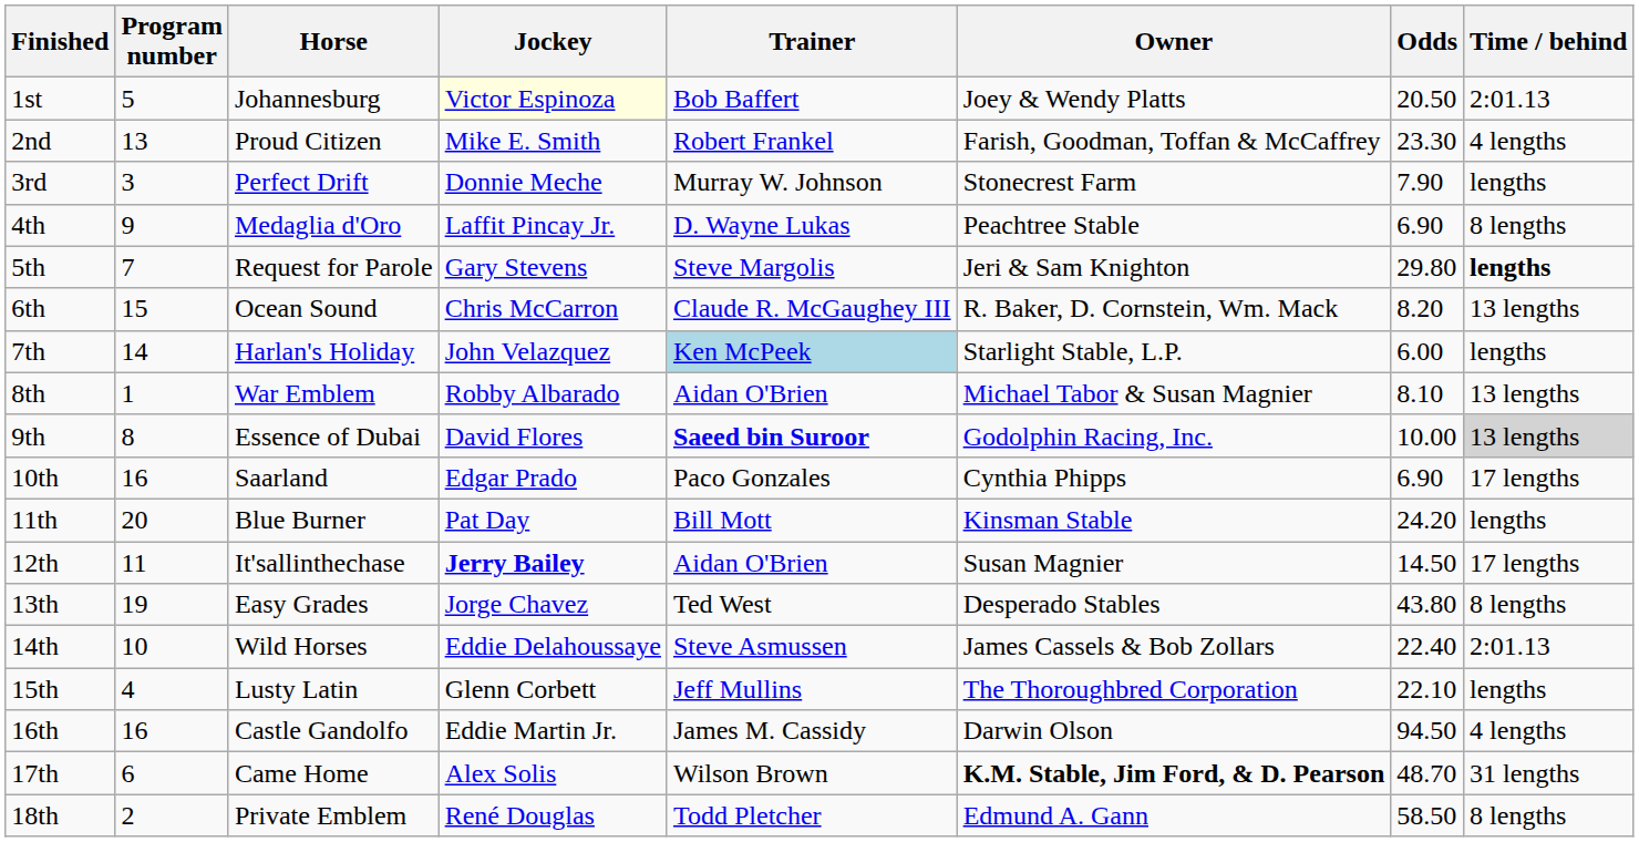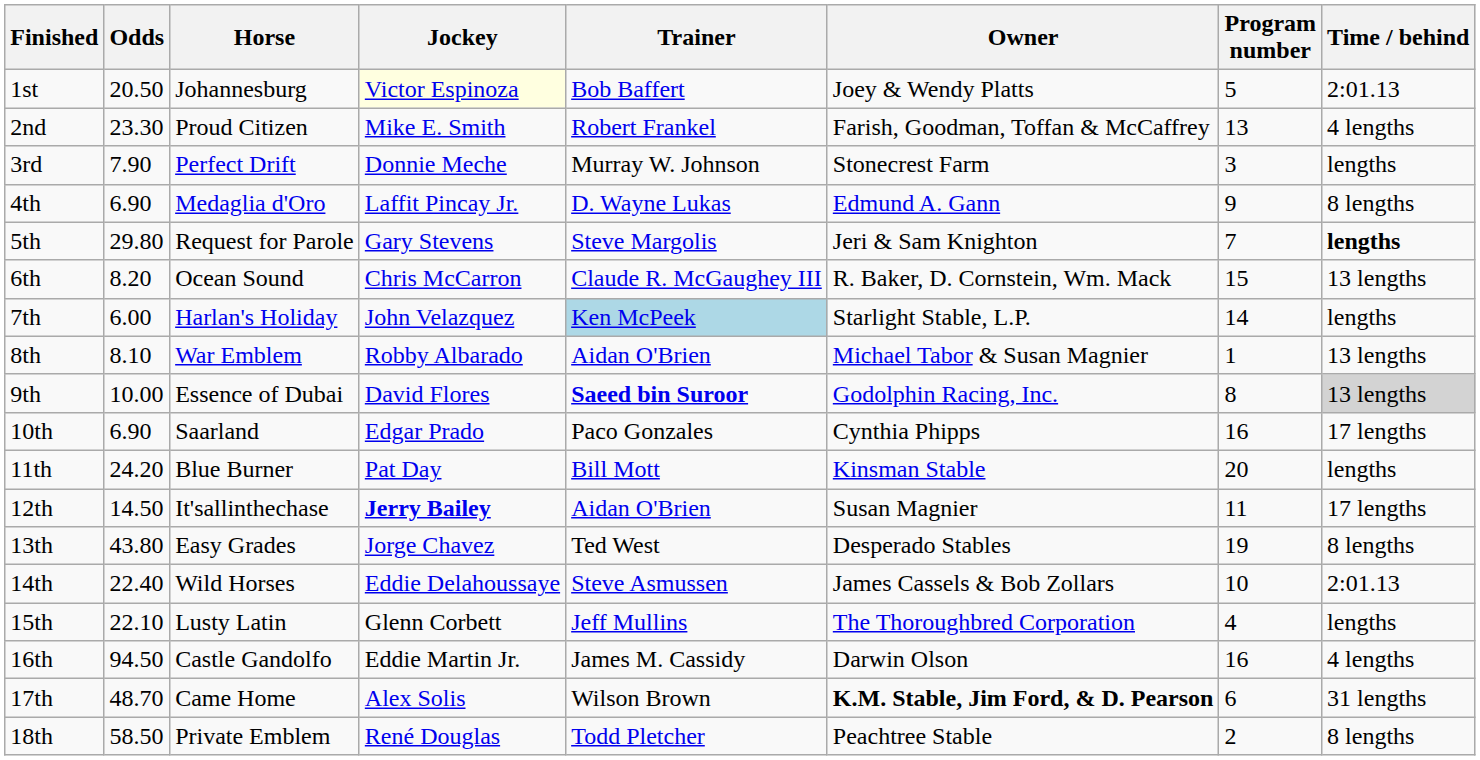 <table class="wikitable" border="1">
 <tr>
 <th>Finished</th>
-<th>Program<br>number</th>
+<th>Odds</th>
 <th>Horse</th>
 <th>Jockey</th>
 <th>Trainer</th>
 <th>Owner</th>
-<th>Odds</th>
+<th>Program<br>number</th>
 <th>Time / behind</th>
 </tr>
 <tr>
 <td>1st</td>
-<td>5</td>
+<td>20.50</td>
 <td>Johannesburg</td>
 <td style="background: lightyellow;"><a href='#'>Victor Espinoza</a></td>
 <td><a href='#'>Bob Baffert</a></td>
 <td>Joey & Wendy Platts</td>
-<td>20.50</td>
+<td>5</td>
 <td>2:01.13</td>
 </tr>
 <tr>
 <td>2nd</td>
-<td>13</td>
+<td>23.30</td>
 <td>Proud Citizen</td>
 <td><a href='#'>Mike E. Smith</a></td>
 <td><a href='#'>Robert Frankel</a></td>
 <td>Farish, Goodman, Toffan & McCaffrey</td>
-<td>23.30</td>
+<td>13</td>
 <td>4 lengths</td>
 </tr>
 <tr>
 <td>3rd</td>
-<td>3</td>
+<td>7.90</td>
 <td><a href='#'>Perfect Drift</a></td>
 <td><a href='#'>Donnie Meche</a></td>
 <td>Murray W. Johnson</td>
 <td>Stonecrest Farm</td>
-<td>7.90</td>
+<td>3</td>
 <td> lengths</td>
 </tr>
 <tr>
 <td>4th</td>
-<td>9</td>
+<td>6.90</td>
 <td><a href='#'>Medaglia d'Oro</a></td>
 <td><a href='#'>Laffit Pincay Jr.</a></td>
 <td><a href='#'>D. Wayne Lukas</a></td>
-<td>Peachtree Stable</td>
-<td>6.90</td>
+<td><a href='#'>Edmund A. Gann</a></td>
+<td>9</td>
 <td>8 lengths</td>
 </tr>
 <tr>
 <td>5th</td>
-<td>7</td>
+<td>29.80</td>
 <td>Request for Parole</td>
 <td><a href='#'>Gary Stevens</a></td>
 <td><a href='#'>Steve Margolis</a></td>
 <td>Jeri & Sam Knighton</td>
-<td>29.80</td>
+<td>7</td>
 <td><strong> lengths</strong></td>
 </tr>
 <tr>
 <td>6th</td>
-<td>15</td>
+<td>8.20</td>
 <td>Ocean Sound</td>
 <td><a href='#'>Chris McCarron</a></td>
 <td><a href='#'>Claude R. McGaughey III</a></td>
 <td>R. Baker, D. Cornstein, Wm. Mack</td>
-<td>8.20</td>
+<td>15</td>
 <td>13 lengths</td>
 </tr>
 <tr>
 <td>7th</td>
-<td>14</td>
+<td>6.00</td>
 <td><a href='#'>Harlan's Holiday</a></td>
 <td><a href='#'>John Velazquez</a></td>
 <td style="background: lightblue;"><a href='#'>Ken McPeek</a></td>
 <td>Starlight Stable, L.P.</td>
-<td>6.00</td>
+<td>14</td>
 <td> lengths</td>
 </tr>
 <tr>
 <td>8th</td>
-<td>1</td>
+<td>8.10</td>
 <td><a href='#'>War Emblem</a></td>
 <td><a href='#'>Robby Albarado</a></td>
 <td><a href='#'>Aidan O'Brien</a></td>
 <td><a href='#'>Michael Tabor</a> & Susan Magnier</td>
-<td>8.10</td>
+<td>1</td>
 <td>13 lengths</td>
 </tr>
 <tr>
 <td>9th</td>
-<td>8</td>
+<td>10.00</td>
 <td>Essence of Dubai</td>
 <td><a href='#'>David Flores</a></td>
 <td><strong><a href='#'>Saeed bin Suroor</a></strong></td>
 <td><a href='#'>Godolphin Racing, Inc.</a></td>
-<td>10.00</td>
+<td>8</td>
 <td style="background: lightgrey;">13 lengths</td>
 </tr>
 <tr>
 <td>10th</td>
-<td>16</td>
+<td>6.90</td>
 <td>Saarland</td>
 <td><a href='#'>Edgar Prado</a></td>
 <td>Paco Gonzales</td>
 <td>Cynthia Phipps</td>
-<td>6.90</td>
+<td>16</td>
 <td>17 lengths</td>
 </tr>
 <tr>
 <td>11th</td>
-<td>20</td>
+<td>24.20</td>
 <td>Blue Burner</td>
 <td><a href='#'>Pat Day</a></td>
 <td><a href='#'>Bill Mott</a></td>
 <td><a href='#'>Kinsman Stable</a></td>
-<td>24.20</td>
+<td>20</td>
 <td> lengths</td>
 </tr>
 <tr>
 <td>12th</td>
-<td>11</td>
+<td>14.50</td>
 <td>It'sallinthechase</td>
 <td><strong><a href='#'>Jerry Bailey</a></strong></td>
 <td><a href='#'>Aidan O'Brien</a></td>
 <td>Susan Magnier</td>
-<td>14.50</td>
+<td>11</td>
 <td>17 lengths</td>
 </tr>
 <tr>
 <td>13th</td>
-<td>19</td>
+<td>43.80</td>
 <td>Easy Grades</td>
 <td><a href='#'>Jorge Chavez</a></td>
 <td>Ted West</td>
 <td>Desperado Stables</td>
-<td>43.80</td>
+<td>19</td>
 <td>8 lengths</td>
 </tr>
 <tr>
 <td>14th</td>
-<td>10</td>
+<td>22.40</td>
 <td>Wild Horses</td>
 <td><a href='#'>Eddie Delahoussaye</a></td>
 <td><a href='#'>Steve Asmussen</a></td>
 <td>James Cassels & Bob Zollars</td>
-<td>22.40</td>
+<td>10</td>
 <td>2:01.13</td>
 </tr>
 <tr>
 <td>15th</td>
-<td>4</td>
+<td>22.10</td>
 <td>Lusty Latin</td>
 <td>Glenn Corbett</td>
 <td><a href='#'>Jeff Mullins</a></td>
 <td><a href='#'>The Thoroughbred Corporation</a></td>
-<td>22.10</td>
+<td>4</td>
 <td> lengths</td>
 </tr>
 <tr>
 <td>16th</td>
-<td>16</td>
+<td>94.50</td>
 <td>Castle Gandolfo</td>
 <td>Eddie Martin Jr.</td>
 <td>James M. Cassidy</td>
 <td>Darwin Olson</td>
-<td>94.50</td>
+<td>16</td>
 <td>4 lengths</td>
 </tr>
 <tr>
 <td>17th</td>
-<td>6</td>
+<td>48.70</td>
 <td>Came Home</td>
 <td><a href='#'>Alex Solis</a></td>
 <td>Wilson Brown</td>
 <td><strong>K.M. Stable, Jim Ford, & D. Pearson</strong></td>
-<td>48.70</td>
+<td>6</td>
 <td>31 lengths</td>
 </tr>
 <tr>
 <td>18th</td>
-<td>2</td>
+<td>58.50</td>
 <td>Private Emblem</td>
 <td><a href='#'>René Douglas</a></td>
 <td><a href='#'>Todd Pletcher</a></td>
-<td><a href='#'>Edmund A. Gann</a></td>
-<td>58.50</td>
+<td>Peachtree Stable</td>
+<td>2</td>
 <td>8 lengths</td>
 </tr>
 </table>
